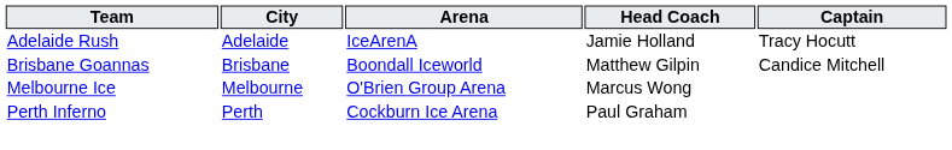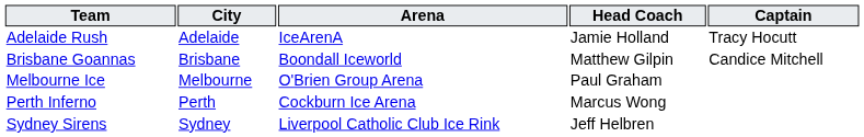 <table class="toccolours" style="width:55em">
 <tr>
 </tr>
 <tr>
 <th style="background:#e9ecef;color:black;border:black 1px solid">Team</th>
 <th style="background:#e9ecef;color:black;border:black 1px solid">City</th>
 <th style="background:#e9ecef;color:black;border:black 1px solid">Arena</th>
 <th style="background:#e9ecef;color:black;border:black 1px solid">Head Coach</th>
 <th style="background:#e9ecef;color:black;border:black 1px solid">Captain</th>
 </tr>
 <tr>
 <td><a href='#'>Adelaide Rush</a></td>
 <td> <a href='#'>Adelaide</a></td>
 <td><a href='#'>IceArenA</a></td>
 <td> Jamie Holland</td>
 <td> Tracy Hocutt</td>
 </tr>
 <tr>
 <td><a href='#'>Brisbane Goannas</a></td>
 <td> <a href='#'>Brisbane</a></td>
 <td><a href='#'>Boondall Iceworld</a></td>
 <td> Matthew Gilpin</td>
 <td> Candice Mitchell</td>
 </tr>
 <tr>
 <td><a href='#'>Melbourne Ice</a></td>
 <td> <a href='#'>Melbourne</a></td>
 <td><a href='#'>O'Brien Group Arena</a></td>
-<td> Marcus Wong</td>
+<td> Paul Graham</td>
 <td></td>
 </tr>
 <tr>
 <td><a href='#'>Perth Inferno</a></td>
 <td> <a href='#'>Perth</a></td>
 <td><a href='#'>Cockburn Ice Arena</a></td>
-<td> Paul Graham</td>
+<td> Marcus Wong</td>
+<td></td>
+</tr>
+<tr>
+<td><a href='#'>Sydney Sirens</a></td>
+<td> <a href='#'>Sydney</a></td>
+<td><a href='#'>Liverpool Catholic Club Ice Rink</a></td>
+<td> Jeff Helbren</td>
 <td></td>
 </tr>
 </table>
